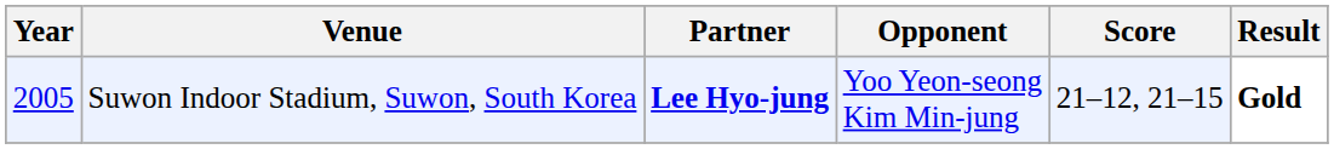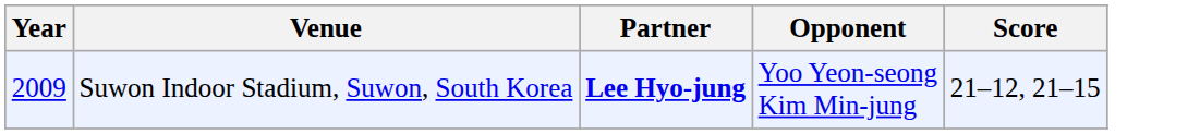 <table class="sortable wikitable" style="font-size: 90%;">
 <tr>
 <th>Year</th>
 <th>Venue</th>
 <th>Partner</th>
 <th>Opponent</th>
 <th>Score</th>
-<th>Result</th>
 </tr>
 <tr style="background:#ECF2FF">
-<td align="center"><a href='#'>2005</a></td>
+<td align="center"><a href='#'>2009</a></td>
 <td align="left">Suwon Indoor Stadium, <a href='#'>Suwon</a>, <a href='#'>South Korea</a></td>
 <td align="left"><strong> <a href='#'>Lee Hyo-jung</a></strong></td>
 <td align="left"> <a href='#'>Yoo Yeon-seong</a> <br>  <a href='#'>Kim Min-jung</a></td>
 <td align="left">21–12, 21–15</td>
-<td style="text-align:left; background:white"> <strong>Gold</strong></td>
 </tr>
 </table>
